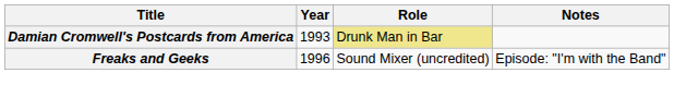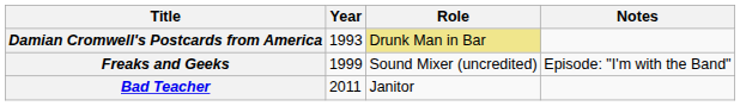 <table class="wikitable plainrowheaders sortable">
 <tr>
 <th scope="col">Title</th>
 <th scope="col">Year</th>
 <th scope="col">Role</th>
 <th scope="col" class="unsortable">Notes</th>
 </tr>
 <tr>
 <th scope=row><em>Damian Cromwell's Postcards from America</em></th>
 <td>1993</td>
 <td style="background: khaki;">Drunk Man in Bar</td>
 <td></td>
 </tr>
 <tr>
 <th scope=row><em>Freaks and Geeks</em></th>
-<td>1996</td>
+<td>1999</td>
 <td>Sound Mixer (uncredited)</td>
 <td>Episode: "I'm with the Band"</td>
 </tr>
+<tr>
+<th scope=row><em><a href='#'>Bad Teacher</a></em></th>
+<td>2011</td>
+<td>Janitor</td>
+<td></td>
+</tr>
 </table>
